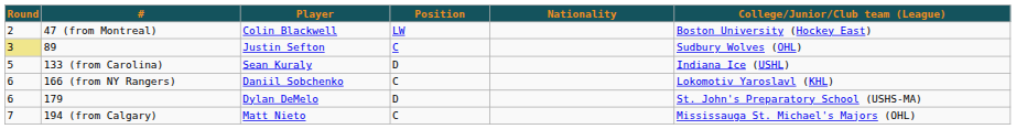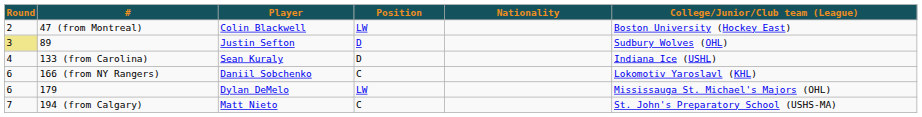 <table class="wikitable">
 <tr>
 <th style="background:#14535D;color:#EF8F1F;"  width="2.75%">Round</th>
 <th style="background:#14535D;color:#EF8F1F;"  width="20.0%">#</th>
 <th style="background:#14535D;color:#EF8F1F;"  width="15.0%">Player</th>
 <th style="background:#14535D;color:#EF8F1F;"  width="10.0%">Position</th>
 <th style="background:#14535D;color:#EF8F1F;"  width="18.5%">Nationality</th>
 <th style="background:#14535D;color:#EF8F1F;"  width="100.0%">College/Junior/Club team (League)</th>
 </tr>
 <tr>
 <td>2</td>
 <td>47 (from Montreal)</td>
 <td><a href='#'>Colin Blackwell</a></td>
 <td><a href='#'>LW</a></td>
 <td></td>
 <td><a href='#'>Boston University</a> (<a href='#'>Hockey East</a>)</td>
 </tr>
 <tr>
 <td style="background: khaki;">3</td>
 <td>89</td>
 <td><a href='#'>Justin Sefton</a></td>
-<td><a href='#'>C</a></td>
+<td><a href='#'>D</a></td>
 <td></td>
 <td><a href='#'>Sudbury Wolves</a> (<a href='#'>OHL</a>)</td>
 </tr>
 <tr>
-<td>5</td>
+<td>4</td>
 <td>133 (from Carolina)</td>
 <td><a href='#'>Sean Kuraly</a></td>
 <td>D</td>
 <td></td>
 <td><a href='#'>Indiana Ice</a> (<a href='#'>USHL</a>)</td>
 </tr>
 <tr>
 <td>6</td>
 <td>166 (from NY Rangers)</td>
 <td><a href='#'>Daniil Sobchenko</a></td>
 <td>C</td>
 <td></td>
 <td><a href='#'>Lokomotiv Yaroslavl</a> (<a href='#'>KHL</a>)</td>
 </tr>
 <tr>
 <td>6</td>
 <td>179</td>
 <td><a href='#'>Dylan DeMelo</a></td>
-<td>D</td>
+<td><a href='#'>LW</a></td>
 <td></td>
-<td><a href='#'>St. John's Preparatory School</a> (USHS-MA)</td>
+<td><a href='#'>Mississauga St. Michael's Majors</a> (OHL)</td>
 </tr>
 <tr>
 <td>7</td>
 <td>194 (from Calgary)</td>
 <td><a href='#'>Matt Nieto</a></td>
 <td>C</td>
 <td></td>
-<td><a href='#'>Mississauga St. Michael's Majors</a> (OHL)</td>
+<td><a href='#'>St. John's Preparatory School</a> (USHS-MA)</td>
 </tr>
 </table>
